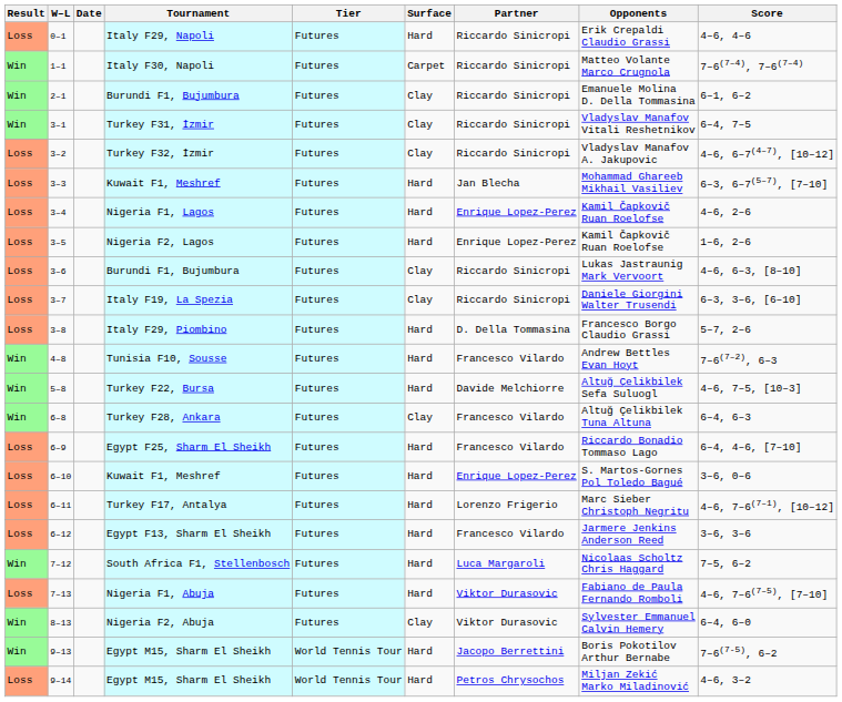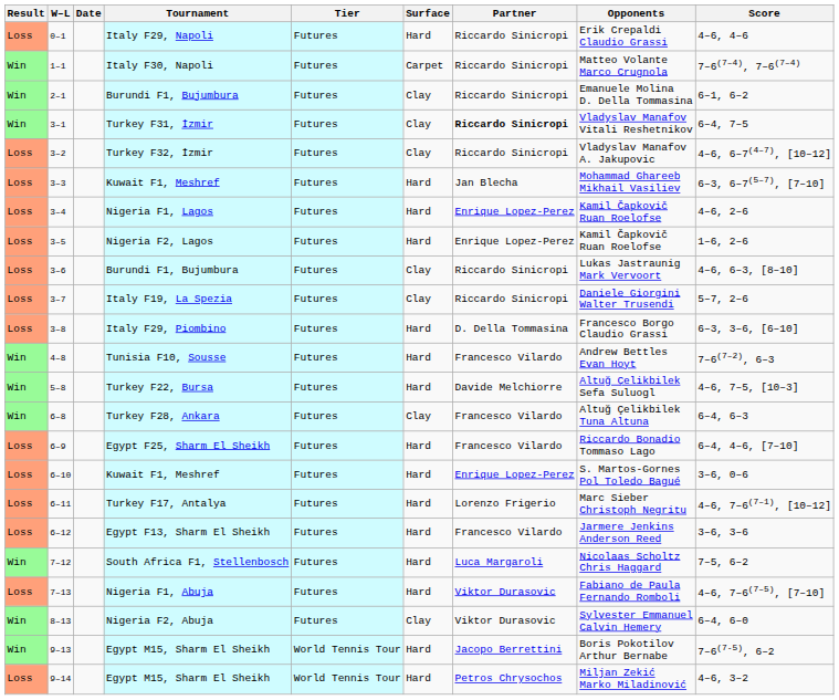 <table class="sortable wikitable">
 <tr>
 <th>Result</th>
 <th class=unsortable>W–L</th>
 <th>Date</th>
 <th>Tournament</th>
 <th>Tier</th>
 <th>Surface</th>
 <th>Partner</th>
 <th>Opponents</th>
 <th class=unsortable>Score</th>
 </tr>
 <tr>
 <td bgcolor=FFA07A>Loss</td>
 <td><small>0–1</small></td>
 <td></td>
 <td style=background:#cffcff>Italy F29, <a href='#'>Napoli</a></td>
 <td style=background:#cffcff>Futures</td>
 <td>Hard</td>
 <td> Riccardo Sinicropi</td>
 <td> Erik Crepaldi<br> <a href='#'>Claudio Grassi</a></td>
 <td>4–6, 4–6</td>
 </tr>
 <tr>
 <td bgcolor=98FB98>Win</td>
 <td><small>1–1</small></td>
 <td></td>
 <td style=background:#cffcff>Italy F30, Napoli</td>
 <td style=background:#cffcff>Futures</td>
 <td>Carpet</td>
 <td> Riccardo Sinicropi</td>
 <td> Matteo Volante <br> <a href='#'>Marco Crugnola</a></td>
 <td>7–6<sup>(7–4)</sup>, 7–6<sup>(7–4)</sup></td>
 </tr>
 <tr>
 <td bgcolor=98FB98>Win</td>
 <td><small>2–1</small></td>
 <td></td>
 <td style=background:#cffcff>Burundi F1, <a href='#'>Bujumbura</a></td>
 <td style=background:#cffcff>Futures</td>
 <td>Clay</td>
 <td> Riccardo Sinicropi</td>
 <td> Emanuele Molina <br> D. Della Tommasina</td>
 <td>6–1, 6–2</td>
 </tr>
 <tr>
 <td bgcolor=98FB98>Win</td>
 <td><small>3–1</small></td>
 <td></td>
 <td style=background:#cffcff>Turkey F31, <a href='#'>İzmir</a></td>
 <td style=background:#cffcff>Futures</td>
 <td>Clay</td>
-<td> Riccardo Sinicropi</td>
+<td><strong> Riccardo Sinicropi</strong></td>
 <td> <a href='#'>Vladyslav Manafov</a><br> Vitali Reshetnikov</td>
 <td>6–4, 7–5</td>
 </tr>
 <tr>
 <td bgcolor=FFA07A>Loss</td>
 <td><small>3–2</small></td>
 <td></td>
 <td style=background:#cffcff>Turkey F32, İzmir</td>
 <td style=background:#cffcff>Futures</td>
 <td>Clay</td>
 <td> Riccardo Sinicropi</td>
 <td> Vladyslav Manafov <br> A. Jakupovic</td>
 <td>4–6, 6–7<sup>(4–7)</sup>, [10–12]</td>
 </tr>
 <tr>
 <td bgcolor=FFA07A>Loss</td>
 <td><small>3–3</small></td>
 <td></td>
 <td style=background:#cffcff>Kuwait F1, <a href='#'>Meshref</a></td>
 <td style=background:#cffcff>Futures</td>
 <td>Hard</td>
 <td> Jan Blecha</td>
 <td> <a href='#'>Mohammad Ghareeb</a> <br> <a href='#'>Mikhail Vasiliev</a></td>
 <td>6–3, 6–7<sup>(5–7)</sup>, [7–10]</td>
 </tr>
 <tr>
 <td bgcolor=FFA07A>Loss</td>
 <td><small>3–4</small></td>
 <td></td>
 <td style=background:#cffcff>Nigeria F1, <a href='#'>Lagos</a></td>
 <td style=background:#cffcff>Futures</td>
 <td>Hard</td>
 <td> <a href='#'>Enrique Lopez-Perez</a></td>
 <td> <a href='#'>Kamil Čapkovič</a> <br> <a href='#'>Ruan Roelofse</a></td>
 <td>4–6, 2–6</td>
 </tr>
 <tr>
 <td bgcolor=FFA07A>Loss</td>
 <td><small>3–5</small></td>
 <td></td>
 <td style=background:#cffcff>Nigeria F2, Lagos</td>
 <td style=background:#cffcff>Futures</td>
 <td>Hard</td>
 <td> Enrique Lopez-Perez</td>
 <td> Kamil Čapkovič <br> Ruan Roelofse</td>
 <td>1–6, 2–6</td>
 </tr>
 <tr>
 <td bgcolor=FFA07A>Loss</td>
 <td><small>3–6</small></td>
 <td></td>
 <td style=background:#cffcff>Burundi F1, Bujumbura</td>
 <td style=background:#cffcff>Futures</td>
 <td>Clay</td>
 <td> Riccardo Sinicropi</td>
 <td> Lukas Jastraunig <br> <a href='#'>Mark Vervoort</a></td>
 <td>4–6, 6–3, [8–10]</td>
 </tr>
 <tr>
 <td bgcolor=FFA07A>Loss</td>
 <td><small>3–7</small></td>
 <td></td>
 <td style=background:#cffcff>Italy F19, <a href='#'>La Spezia</a></td>
 <td style=background:#cffcff>Futures</td>
 <td>Clay</td>
 <td> Riccardo Sinicropi</td>
 <td> <a href='#'>Daniele Giorgini</a> <br> <a href='#'>Walter Trusendi</a></td>
-<td>6–3, 3–6, [6–10]</td>
+<td>5–7, 2–6</td>
 </tr>
 <tr>
 <td bgcolor=FFA07A>Loss</td>
 <td><small>3–8</small></td>
 <td></td>
 <td style=background:#cffcff>Italy F29, <a href='#'>Piombino</a></td>
 <td style=background:#cffcff>Futures</td>
 <td>Hard</td>
 <td> D. Della Tommasina</td>
 <td> Francesco Borgo <br> Claudio Grassi</td>
-<td>5–7, 2–6</td>
+<td>6–3, 3–6, [6–10]</td>
 </tr>
 <tr>
 <td bgcolor=98FB98>Win</td>
 <td><small>4–8</small></td>
 <td></td>
 <td style=background:#cffcff>Tunisia F10, <a href='#'>Sousse</a></td>
 <td style=background:#cffcff>Futures</td>
 <td>Hard</td>
 <td> Francesco Vilardo</td>
 <td> Andrew Bettles <br> <a href='#'>Evan Hoyt</a></td>
 <td>7–6<sup>(7–2)</sup>, 6–3</td>
 </tr>
 <tr>
 <td bgcolor=98FB98>Win</td>
 <td><small>5–8</small></td>
 <td></td>
 <td style=background:#cffcff>Turkey F22, <a href='#'>Bursa</a></td>
 <td style=background:#cffcff>Futures</td>
 <td>Hard</td>
 <td> Davide Melchiorre</td>
 <td> <a href='#'>Altuğ Çelikbilek</a> <br> Sefa Suluogl</td>
 <td>4–6, 7–5, [10–3]</td>
 </tr>
 <tr>
 <td bgcolor=98FB98>Win</td>
 <td><small>6–8</small></td>
 <td></td>
 <td style=background:#cffcff>Turkey F28, <a href='#'>Ankara</a></td>
 <td style=background:#cffcff>Futures</td>
 <td>Clay</td>
 <td> Francesco Vilardo</td>
 <td> Altuğ Çelikbilek <br> <a href='#'>Tuna Altuna</a></td>
 <td>6–4, 6–3</td>
 </tr>
 <tr>
 <td bgcolor=FFA07A>Loss</td>
 <td><small>6–9</small></td>
 <td></td>
 <td style=background:#cffcff>Egypt F25, <a href='#'>Sharm El Sheikh</a></td>
 <td style=background:#cffcff>Futures</td>
 <td>Hard</td>
 <td> Francesco Vilardo</td>
 <td> <a href='#'>Riccardo Bonadio</a> <br> Tommaso Lago</td>
 <td>6–4, 4–6, [7–10]</td>
 </tr>
 <tr>
 <td bgcolor=FFA07A>Loss</td>
 <td><small>6–10</small></td>
 <td></td>
 <td style=background:#cffcff>Kuwait F1, Meshref</td>
 <td style=background:#cffcff>Futures</td>
 <td>Hard</td>
 <td> <a href='#'>Enrique Lopez-Perez</a></td>
 <td> S. Martos-Gornes <br> <a href='#'>Pol Toledo Bagué</a></td>
 <td>3–6, 0–6</td>
 </tr>
 <tr>
 <td bgcolor=FFA07A>Loss</td>
 <td><small>6–11</small></td>
 <td></td>
 <td style=background:#cffcff>Turkey F17, Antalya</td>
 <td style=background:#cffcff>Futures</td>
 <td>Hard</td>
 <td> Lorenzo Frigerio</td>
 <td> Marc Sieber <br> <a href='#'>Christoph Negritu</a></td>
 <td>4–6, 7–6<sup>(7–1)</sup>, [10–12]</td>
 </tr>
 <tr>
 <td bgcolor=FFA07A>Loss</td>
 <td><small>6–12</small></td>
 <td></td>
 <td style=background:#cffcff>Egypt F13, Sharm El Sheikh</td>
 <td style=background:#cffcff>Futures</td>
 <td>Hard</td>
 <td> Francesco Vilardo</td>
 <td> <a href='#'>Jarmere Jenkins</a> <br> <a href='#'>Anderson Reed</a></td>
 <td>3–6, 3–6</td>
 </tr>
 <tr>
 <td bgcolor=98FB98>Win</td>
 <td><small>7–12</small></td>
 <td></td>
 <td style=background:#cffcff>South Africa F1, <a href='#'>Stellenbosch</a></td>
 <td style=background:#cffcff>Futures</td>
 <td>Hard</td>
 <td> <a href='#'>Luca Margaroli</a></td>
 <td> <a href='#'>Nicolaas Scholtz</a> <br> <a href='#'>Chris Haggard</a></td>
 <td>7–5, 6–2</td>
 </tr>
 <tr>
 <td bgcolor=FFA07A>Loss</td>
 <td><small>7–13</small></td>
 <td></td>
 <td style=background:#cffcff>Nigeria F1, <a href='#'>Abuja</a></td>
 <td style=background:#cffcff>Futures</td>
 <td>Hard</td>
 <td> <a href='#'>Viktor Durasovic</a></td>
 <td> <a href='#'>Fabiano de Paula</a> <br> <a href='#'>Fernando Romboli</a></td>
 <td>4–6, 7–6<sup>(7–5)</sup>, [7–10]</td>
 </tr>
 <tr>
 <td bgcolor=98FB98>Win</td>
 <td><small>8–13</small></td>
 <td></td>
 <td style=background:#cffcff>Nigeria F2, Abuja</td>
 <td style=background:#cffcff>Futures</td>
 <td>Clay</td>
 <td> Viktor Durasovic</td>
 <td> <a href='#'>Sylvester Emmanuel</a> <br> <a href='#'>Calvin Hemery</a></td>
 <td>6–4, 6–0</td>
 </tr>
 <tr>
 <td bgcolor=98FB98>Win</td>
 <td><small>9–13</small></td>
 <td></td>
 <td style=background:#cffcff>Egypt M15, Sharm El Sheikh</td>
 <td style=background:#cffcff>World Tennis Tour</td>
 <td>Hard</td>
 <td> <a href='#'>Jacopo Berrettini</a></td>
 <td> Boris Pokotilov <br> Arthur Bernabe</td>
 <td>7–6<sup>(7-5)</sup>, 6–2</td>
 </tr>
 <tr>
 <td bgcolor=FFA07A>Loss</td>
 <td><small>9–14</small></td>
 <td></td>
 <td style=background:#cffcff>Egypt M15, Sharm El Sheikh</td>
 <td style=background:#cffcff>World Tennis Tour</td>
 <td>Hard</td>
 <td> <a href='#'>Petros Chrysochos</a></td>
 <td> <a href='#'>Miljan Zekić</a> <br> <a href='#'>Marko Miladinović</a></td>
 <td>4–6, 3–2</td>
 </tr>
 </table>
